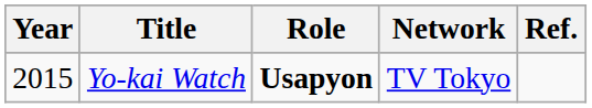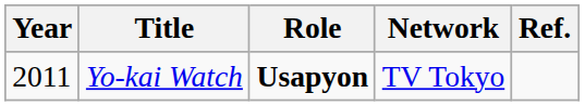 <table class="wikitable">
 <tr>
 <th>Year</th>
 <th>Title</th>
 <th>Role</th>
 <th>Network</th>
 <th>Ref.</th>
 </tr>
 <tr>
-<td>2015</td>
+<td>2011</td>
 <td><em><a href='#'>Yo-kai Watch</a></em></td>
 <td><strong>Usapyon</strong></td>
 <td><a href='#'>TV Tokyo</a></td>
 <td></td>
 </tr>
 </table>
